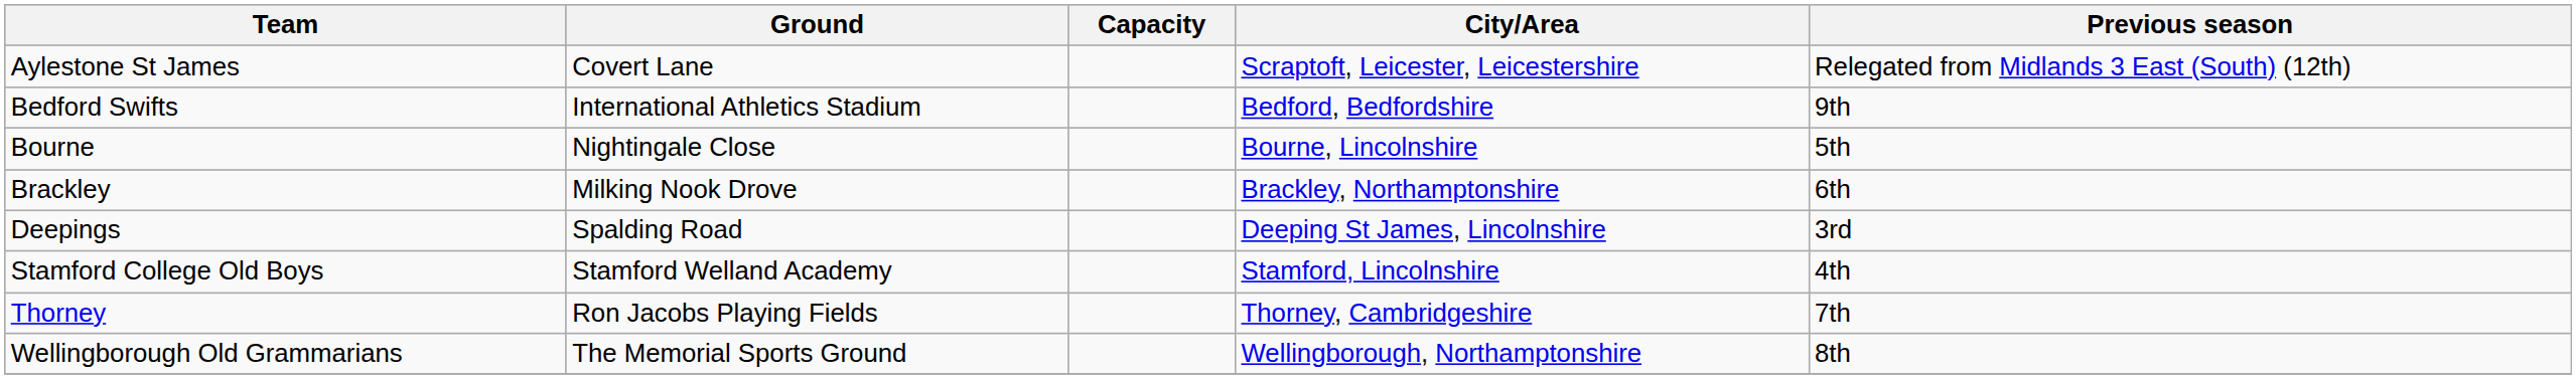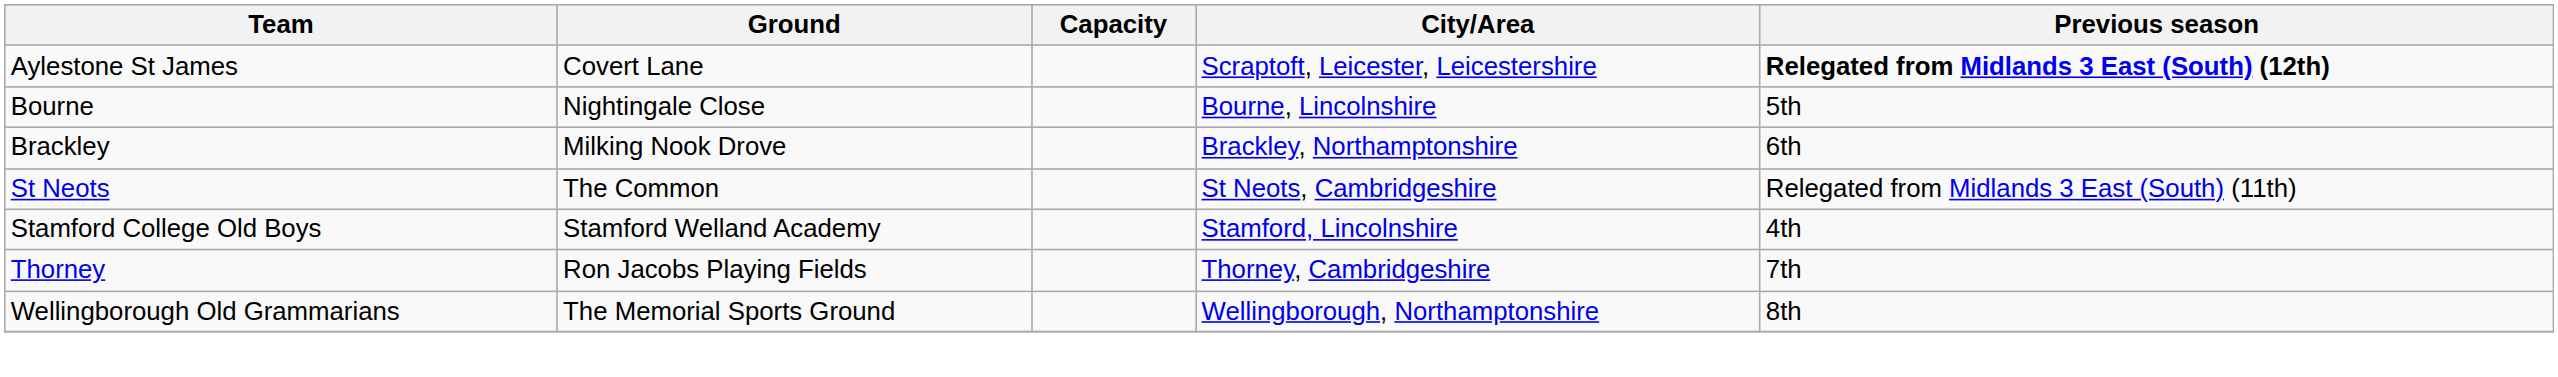 <table class="wikitable sortable" width=100%>
 <tr>
 <th>Team</th>
 <th>Ground</th>
 <th>Capacity</th>
 <th>City/Area</th>
 <th>Previous season</th>
 </tr>
 <tr>
 <td>Aylestone St James</td>
 <td>Covert Lane</td>
 <td></td>
 <td><a href='#'>Scraptoft</a>, <a href='#'>Leicester</a>, <a href='#'>Leicestershire</a></td>
-<td>Relegated from <a href='#'>Midlands 3 East (South)</a> (12th)</td>
-</tr>
-<tr>
-<td>Bedford Swifts</td>
-<td>International Athletics Stadium</td>
-<td></td>
-<td><a href='#'>Bedford</a>, <a href='#'>Bedfordshire</a></td>
-<td>9th</td>
+<td><strong>Relegated from <a href='#'>Midlands 3 East (South)</a> (12th)</strong></td>
 </tr>
 <tr>
 <td>Bourne</td>
 <td>Nightingale Close</td>
 <td></td>
 <td><a href='#'>Bourne</a>, <a href='#'>Lincolnshire</a></td>
 <td>5th</td>
 </tr>
 <tr>
 <td>Brackley</td>
 <td>Milking Nook Drove</td>
 <td></td>
 <td><a href='#'>Brackley</a>, <a href='#'>Northamptonshire</a></td>
 <td>6th</td>
 </tr>
 <tr>
-<td>Deepings</td>
-<td>Spalding Road</td>
+<td><a href='#'>St Neots</a></td>
+<td>The Common</td>
 <td></td>
-<td><a href='#'>Deeping St James</a>, <a href='#'>Lincolnshire</a></td>
-<td>3rd</td>
+<td><a href='#'>St Neots</a>, <a href='#'>Cambridgeshire</a></td>
+<td>Relegated from <a href='#'>Midlands 3 East (South)</a> (11th)</td>
 </tr>
 <tr>
 <td>Stamford College Old Boys</td>
 <td>Stamford Welland Academy</td>
 <td></td>
 <td><a href='#'>Stamford, Lincolnshire</a></td>
 <td>4th</td>
 </tr>
 <tr>
 <td><a href='#'>Thorney</a></td>
 <td>Ron Jacobs Playing Fields</td>
 <td></td>
 <td><a href='#'>Thorney</a>, <a href='#'>Cambridgeshire</a></td>
 <td>7th</td>
 </tr>
 <tr>
 <td>Wellingborough Old Grammarians</td>
 <td>The Memorial Sports Ground</td>
 <td></td>
 <td><a href='#'>Wellingborough</a>, <a href='#'>Northamptonshire</a></td>
 <td>8th</td>
 </tr>
 <tr>
 </tr>
 </table>
